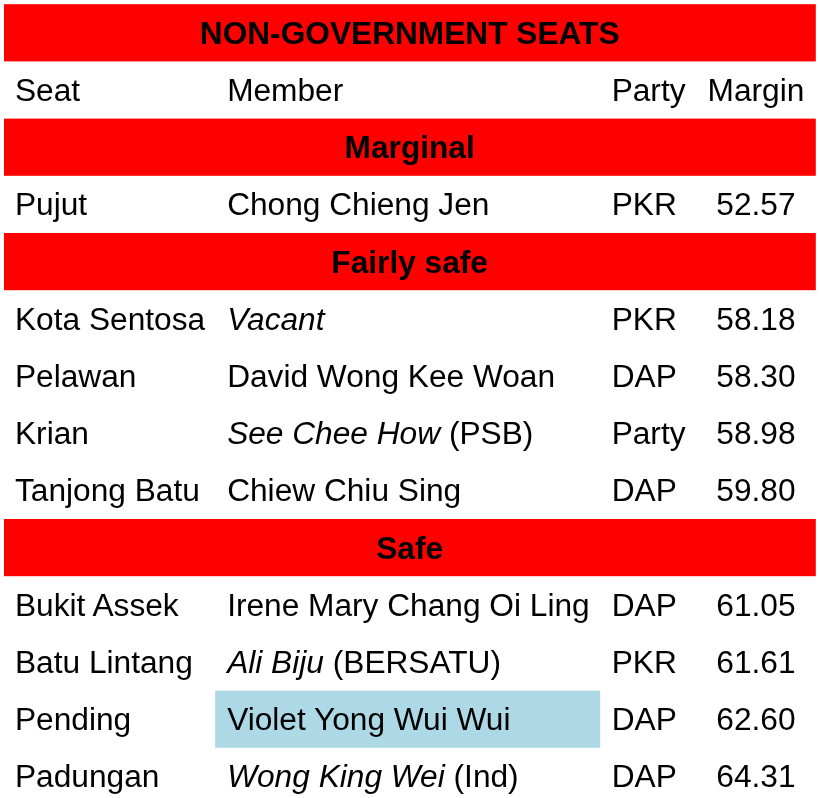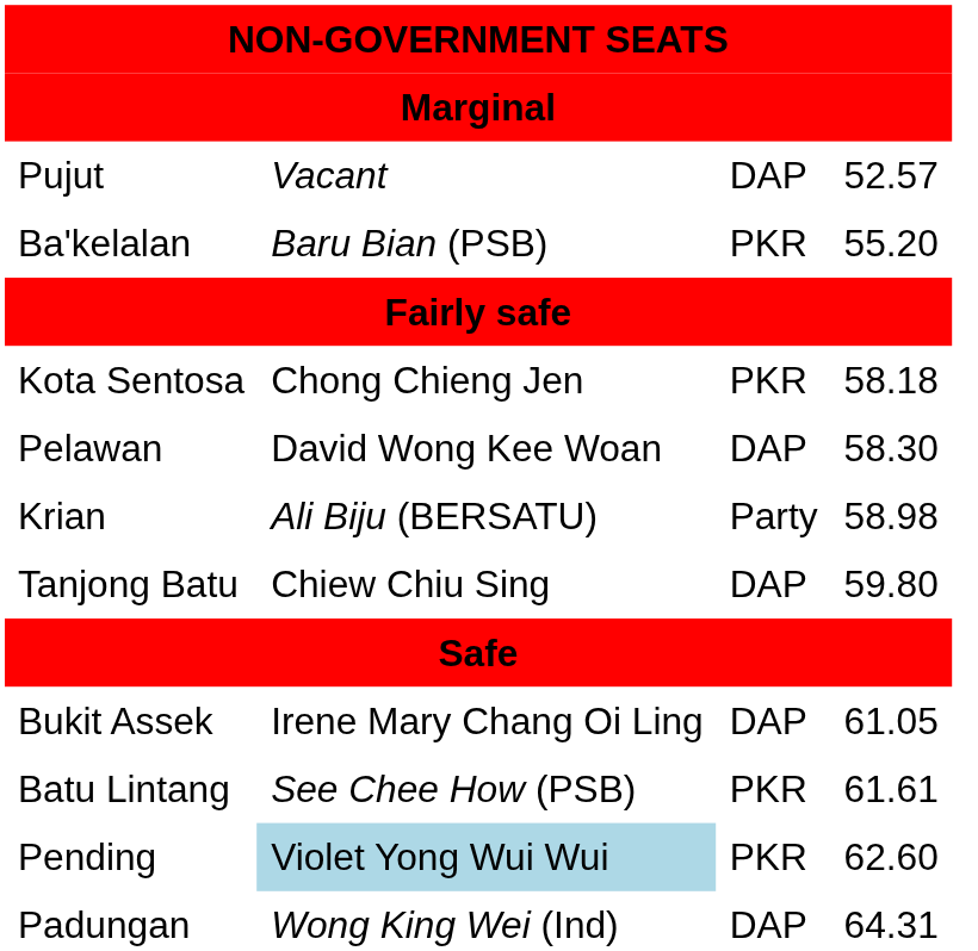 <table class="toccolours" cellpadding="5" cellspacing="0" style="float:left; margin-right:.5em; margin-top:.4em; font-size:90%;">
 <tr>
 <td colspan="4"  style="text-align:center; background:red;"><span><strong>NON-GOVERNMENT SEATS</strong></span></td>
-</tr>
-<tr>
-<td>Seat</td>
-<td>Member</td>
-<td>Party</td>
-<td>Margin</td>
 </tr>
 <tr>
 <td colspan="4"  style="text-align:center; background:red;"><span><strong>Marginal</strong></span></td>
 </tr>
 <tr>
 <td>Pujut</td>
-<td>Chong Chieng Jen</td>
+<td><em>Vacant</em></td>
+<td>DAP</td>
+<td style="text-align:center;">52.57</td>
+</tr>
+<tr>
+<td>Ba'kelalan</td>
+<td><em>Baru Bian</em> (PSB)</td>
 <td>PKR</td>
-<td style="text-align:center;">52.57</td>
+<td style="text-align:center;">55.20</td>
 </tr>
 <tr>
 <td colspan="4"  style="text-align:center; background:red;"><span><strong>Fairly safe</strong></span></td>
 </tr>
 <tr>
 <td>Kota Sentosa</td>
-<td><em>Vacant</em></td>
+<td>Chong Chieng Jen</td>
 <td>PKR</td>
 <td style="text-align:center;">58.18</td>
 </tr>
 <tr>
 <td>Pelawan</td>
 <td>David Wong Kee Woan</td>
 <td>DAP</td>
 <td style="text-align:center;">58.30</td>
 </tr>
 <tr>
 <td>Krian</td>
-<td><em>See Chee How</em> (PSB)</td>
+<td><em> Ali Biju</em> (BERSATU)</td>
 <td>Party</td>
 <td style="text-align:center;">58.98</td>
 </tr>
 <tr>
 <td>Tanjong Batu</td>
 <td>Chiew Chiu Sing</td>
 <td>DAP</td>
 <td style="text-align:center;">59.80</td>
 </tr>
 <tr>
 <td colspan="4"  style="text-align:center; background:red;"><span><strong>Safe</strong></span></td>
 </tr>
 <tr>
 <td>Bukit Assek</td>
 <td>Irene Mary Chang Oi Ling</td>
 <td>DAP</td>
 <td style="text-align:center;">61.05</td>
 </tr>
 <tr>
 <td>Batu Lintang</td>
-<td><em> Ali Biju</em> (BERSATU)</td>
+<td><em>See Chee How</em> (PSB)</td>
 <td>PKR</td>
 <td style="text-align:center;">61.61</td>
 </tr>
 <tr>
 <td>Pending</td>
 <td style="background: lightblue;">Violet Yong Wui Wui</td>
-<td>DAP</td>
+<td>PKR</td>
 <td style="text-align:center;">62.60</td>
 </tr>
 <tr>
 <td>Padungan</td>
 <td><em>Wong King Wei</em> (Ind)</td>
 <td>DAP</td>
 <td style="text-align:center;">64.31</td>
 </tr>
 </table>
